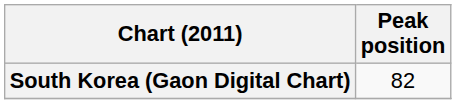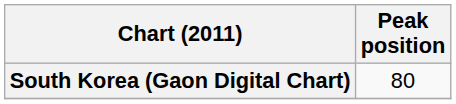 <table class="wikitable sortable plainrowheaders" style="text-align:center;">
 <tr>
 <th>Chart (2011)</th>
 <th>Peak<br>position</th>
 </tr>
 <tr>
 <th scope="row">South Korea (Gaon Digital Chart)</th>
-<td align="center">82</td>
+<td align="center">80</td>
 </tr>
 <tr>
 </tr>
 </table>
